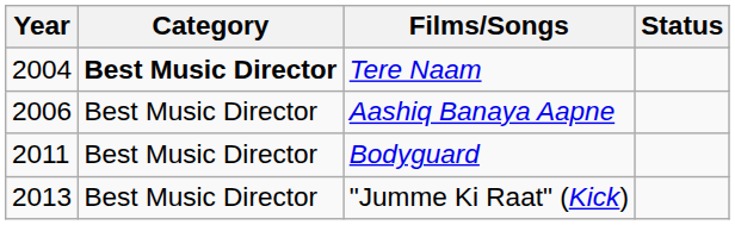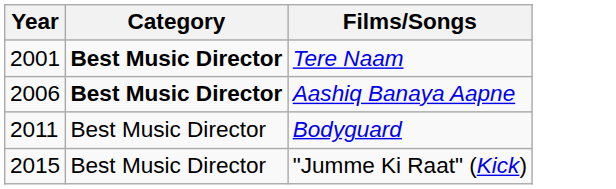 <table class="wikitable">
 <tr>
 <th>Year</th>
 <th>Category</th>
 <th>Films/Songs</th>
-<th>Status</th>
 </tr>
 <tr>
-<td>2004</td>
+<td>2001</td>
 <td><strong>Best Music Director</strong></td>
 <td><em><a href='#'>Tere Naam</a></em></td>
-<td></td>
 </tr>
 <tr>
 <td>2006</td>
-<td>Best Music Director</td>
+<td><strong>Best Music Director</strong></td>
 <td><em><a href='#'>Aashiq Banaya Aapne</a></em></td>
-<td></td>
 </tr>
 <tr>
 <td>2011</td>
 <td>Best Music Director</td>
 <td><em><a href='#'>Bodyguard</a></em></td>
-<td></td>
 </tr>
 <tr>
-<td>2013</td>
+<td>2015</td>
 <td>Best Music Director</td>
 <td>"Jumme Ki Raat" (<em><a href='#'>Kick</a></em>)</td>
-<td></td>
 </tr>
 </table>
